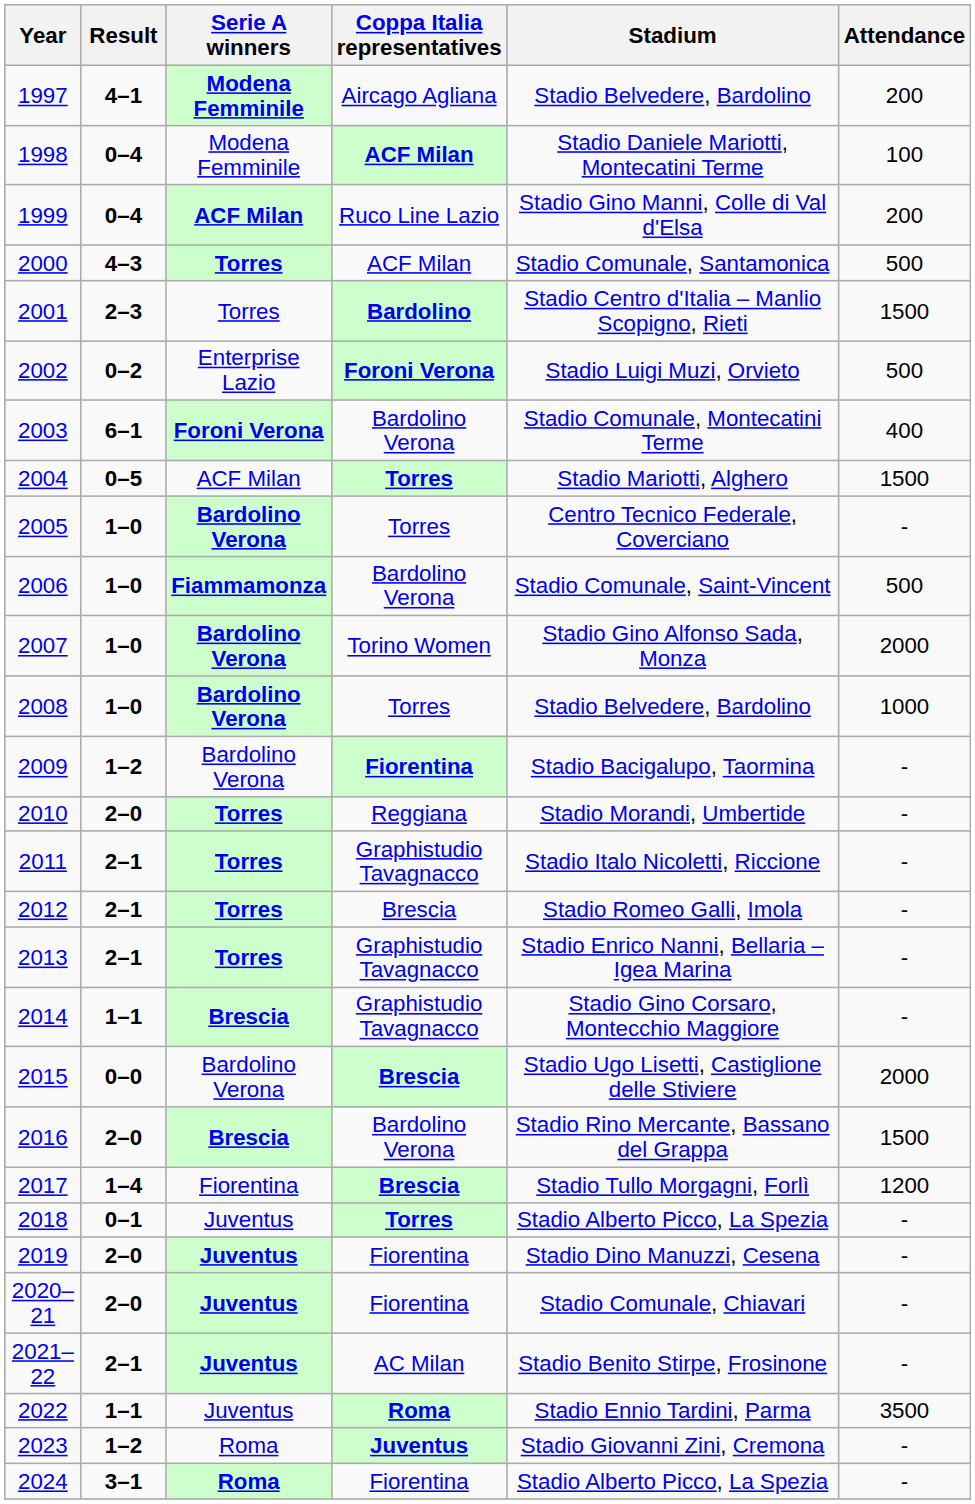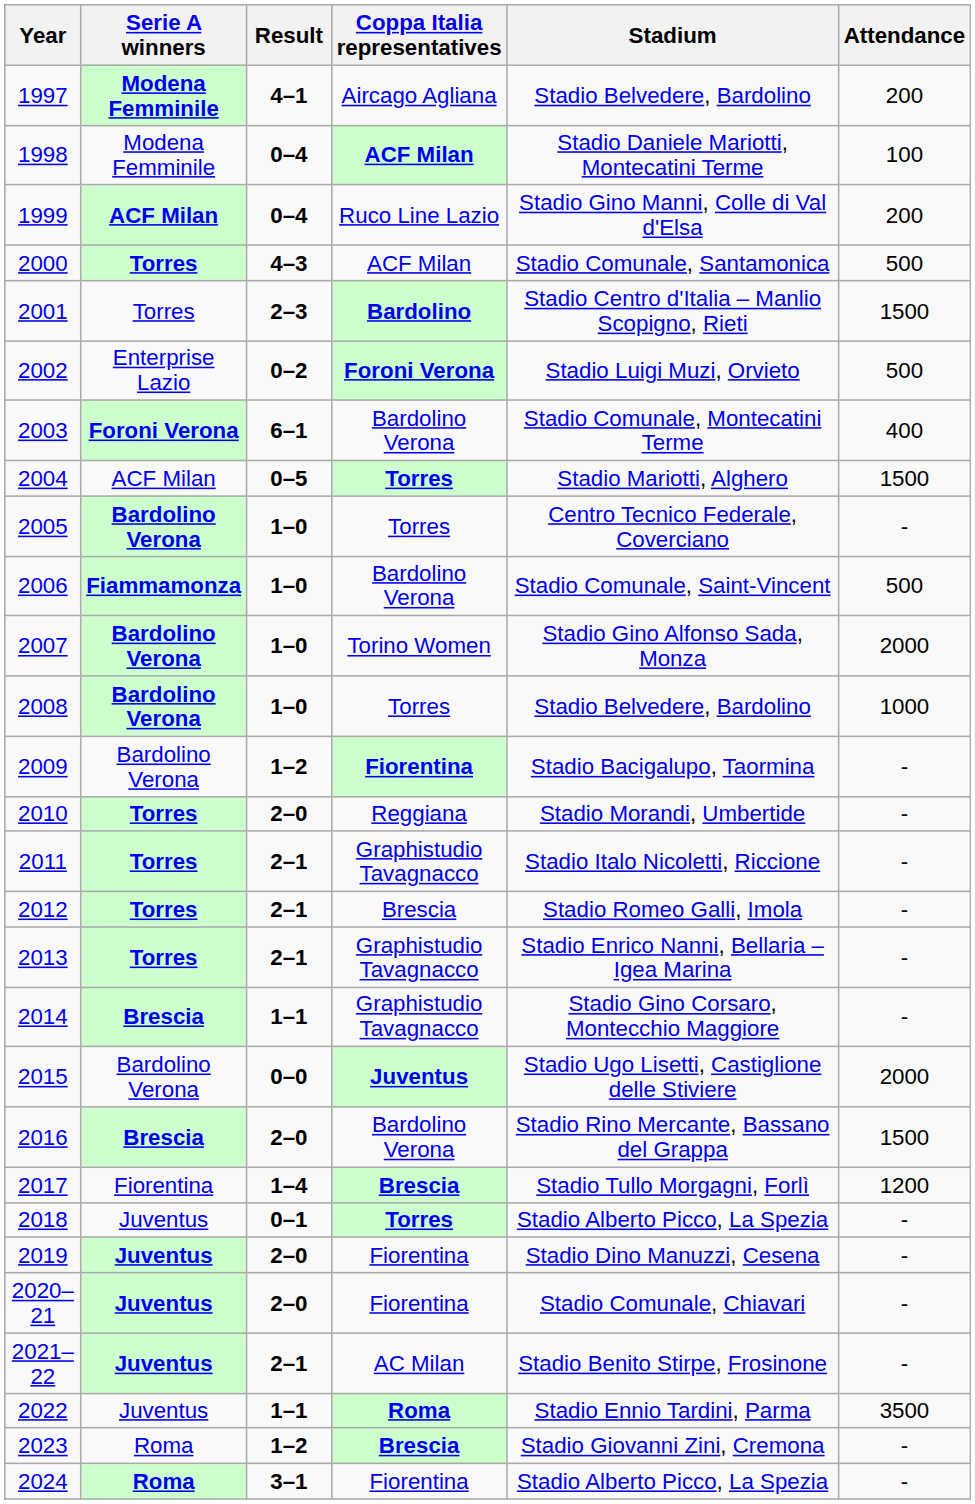 <table class="wikitable" style=font-size:90% text-align: center width=100%>
 <tr>
 <th width=8%>Year</th>
+<th width=15%><a href='#'>Serie A</a> winners</th>
 <th width=9%>Result</th>
-<th width=15%><a href='#'>Serie A</a> winners</th>
 <th width=15%><a href='#'>Coppa Italia</a> representatives</th>
 <th width=40%>Stadium</th>
 <th width=8%>Attendance</th>
 </tr>
 <tr>
 <td align=center><a href='#'>1997</a></td>
+<td style="background:#cfc;" align=center><strong><a href='#'>Modena Femminile</a></strong></td>
 <td align=center><strong>4–1</strong></td>
-<td style="background:#cfc;" align=center><strong><a href='#'>Modena Femminile</a></strong></td>
 <td align=center><a href='#'>Aircago Agliana</a></td>
 <td align=center><a href='#'>Stadio Belvedere</a>, <a href='#'>Bardolino</a></td>
 <td align=center>200</td>
 </tr>
 <tr>
 <td align=center><a href='#'>1998</a></td>
+<td align=center><a href='#'>Modena Femminile</a></td>
 <td align=center><strong>0–4</strong></td>
-<td align=center><a href='#'>Modena Femminile</a></td>
 <td style="background:#cfc;" align=center><strong><a href='#'>ACF Milan</a></strong></td>
 <td align=center><a href='#'>Stadio Daniele Mariotti</a>, <a href='#'>Montecatini Terme</a></td>
 <td align=center>100</td>
 </tr>
 <tr>
 <td align=center><a href='#'>1999</a></td>
+<td style="background:#cfc;" align=center><strong><a href='#'>ACF Milan</a></strong></td>
 <td align=center><strong>0–4</strong></td>
-<td style="background:#cfc;" align=center><strong><a href='#'>ACF Milan</a></strong></td>
 <td align=center><a href='#'>Ruco Line Lazio</a></td>
 <td align=center><a href='#'>Stadio Gino Manni</a>, <a href='#'>Colle di Val d'Elsa</a></td>
 <td align=center>200</td>
 </tr>
 <tr>
 <td align=center><a href='#'>2000</a></td>
+<td style="background:#cfc;" align=center><strong><a href='#'>Torres</a></strong></td>
 <td align=center><strong>4–3</strong></td>
-<td style="background:#cfc;" align=center><strong><a href='#'>Torres</a></strong></td>
 <td align=center><a href='#'>ACF Milan</a></td>
 <td align=center><a href='#'>Stadio Comunale</a>, <a href='#'>Santamonica</a></td>
 <td align=center>500</td>
 </tr>
 <tr>
 <td align=center><a href='#'>2001</a></td>
+<td align=center><a href='#'>Torres</a></td>
 <td align=center><strong>2–3</strong></td>
-<td align=center><a href='#'>Torres</a></td>
 <td style="background:#cfc;" align=center><strong><a href='#'>Bardolino</a></strong></td>
 <td align=center><a href='#'>Stadio Centro d'Italia – Manlio Scopigno</a>, <a href='#'>Rieti</a></td>
 <td align=center>1500</td>
 </tr>
 <tr>
 <td align=center><a href='#'>2002</a></td>
+<td align=center><a href='#'>Enterprise Lazio</a></td>
 <td align=center><strong>0–2</strong></td>
-<td align=center><a href='#'>Enterprise Lazio</a></td>
 <td style="background:#cfc;" align=center><strong><a href='#'>Foroni Verona</a></strong></td>
 <td align=center><a href='#'>Stadio Luigi Muzi</a>, <a href='#'>Orvieto</a></td>
 <td align=center>500</td>
 </tr>
 <tr>
 <td align=center><a href='#'>2003</a></td>
+<td style="background:#cfc;" align=center><strong><a href='#'>Foroni Verona</a></strong></td>
 <td align=center><strong>6–1</strong></td>
-<td style="background:#cfc;" align=center><strong><a href='#'>Foroni Verona</a></strong></td>
 <td align=center><a href='#'>Bardolino Verona</a></td>
 <td align=center><a href='#'>Stadio Comunale</a>, <a href='#'>Montecatini Terme</a></td>
 <td align=center>400</td>
 </tr>
 <tr>
 <td align=center><a href='#'>2004</a></td>
+<td align=center><a href='#'>ACF Milan</a></td>
 <td align=center><strong>0–5</strong></td>
-<td align=center><a href='#'>ACF Milan</a></td>
 <td style="background:#cfc;" align=center><strong><a href='#'>Torres</a></strong></td>
 <td align=center><a href='#'>Stadio Mariotti</a>, <a href='#'>Alghero</a></td>
 <td align=center>1500</td>
 </tr>
 <tr>
 <td align=center><a href='#'>2005</a></td>
+<td style="background:#cfc;" align=center><strong><a href='#'>Bardolino Verona</a></strong></td>
 <td align=center><strong>1–0</strong></td>
-<td style="background:#cfc;" align=center><strong><a href='#'>Bardolino Verona</a></strong></td>
 <td align=center><a href='#'>Torres</a></td>
 <td align=center><a href='#'>Centro Tecnico Federale</a>, <a href='#'>Coverciano</a></td>
 <td align=center>-</td>
 </tr>
 <tr>
 <td align=center><a href='#'>2006</a></td>
+<td style="background:#cfc;" align=center><strong><a href='#'>Fiammamonza</a></strong></td>
 <td align=center><strong>1–0</strong></td>
-<td style="background:#cfc;" align=center><strong><a href='#'>Fiammamonza</a></strong></td>
 <td align=center><a href='#'>Bardolino Verona</a></td>
 <td align=center><a href='#'>Stadio Comunale</a>, <a href='#'>Saint-Vincent</a></td>
 <td align=center>500</td>
 </tr>
 <tr>
 <td align=center><a href='#'>2007</a></td>
+<td style="background:#cfc;" align=center><strong><a href='#'>Bardolino Verona</a></strong></td>
 <td align=center><strong>1–0</strong></td>
-<td style="background:#cfc;" align=center><strong><a href='#'>Bardolino Verona</a></strong></td>
 <td align=center><a href='#'>Torino Women</a></td>
 <td align=center><a href='#'>Stadio Gino Alfonso Sada</a>, <a href='#'>Monza</a></td>
 <td align=center>2000</td>
 </tr>
 <tr>
 <td align=center><a href='#'>2008</a></td>
+<td style="background:#cfc;" align=center><strong><a href='#'>Bardolino Verona</a></strong></td>
 <td align=center><strong>1–0</strong></td>
-<td style="background:#cfc;" align=center><strong><a href='#'>Bardolino Verona</a></strong></td>
 <td align=center><a href='#'>Torres</a></td>
 <td align=center><a href='#'>Stadio Belvedere</a>, <a href='#'>Bardolino</a></td>
 <td align=center>1000</td>
 </tr>
 <tr>
 <td align=center><a href='#'>2009</a></td>
+<td align=center><a href='#'>Bardolino Verona</a></td>
 <td align=center><strong>1–2</strong></td>
-<td align=center><a href='#'>Bardolino Verona</a></td>
 <td style="background:#cfc;" align=center><strong><a href='#'>Fiorentina</a></strong></td>
 <td align=center><a href='#'>Stadio Bacigalupo</a>, <a href='#'>Taormina</a></td>
 <td align=center>-</td>
 </tr>
 <tr>
 <td align=center><a href='#'>2010</a></td>
+<td style="background:#cfc;" align=center><strong><a href='#'>Torres</a></strong></td>
 <td align=center><strong>2–0</strong></td>
-<td style="background:#cfc;" align=center><strong><a href='#'>Torres</a></strong></td>
 <td align=center><a href='#'>Reggiana</a></td>
 <td align=center><a href='#'>Stadio Morandi</a>, <a href='#'>Umbertide</a></td>
 <td align=center>-</td>
 </tr>
 <tr>
 <td align=center><a href='#'>2011</a></td>
+<td style="background:#cfc;" align=center><strong><a href='#'>Torres</a></strong></td>
 <td align=center><strong>2–1</strong></td>
-<td style="background:#cfc;" align=center><strong><a href='#'>Torres</a></strong></td>
 <td align=center><a href='#'>Graphistudio Tavagnacco</a></td>
 <td align=center><a href='#'>Stadio Italo Nicoletti</a>, <a href='#'>Riccione</a></td>
 <td align=center>-</td>
 </tr>
 <tr>
 <td align=center><a href='#'>2012</a></td>
+<td style="background:#cfc;" align=center><strong><a href='#'>Torres</a></strong></td>
 <td align=center><strong>2–1</strong></td>
-<td style="background:#cfc;" align=center><strong><a href='#'>Torres</a></strong></td>
 <td align=center><a href='#'>Brescia</a></td>
 <td align=center><a href='#'>Stadio Romeo Galli</a>, <a href='#'>Imola</a></td>
 <td align=center>-</td>
 </tr>
 <tr>
 <td align=center><a href='#'>2013</a></td>
+<td style="background:#cfc;" align=center><strong><a href='#'>Torres</a></strong></td>
 <td align=center><strong>2–1</strong></td>
-<td style="background:#cfc;" align=center><strong><a href='#'>Torres</a></strong></td>
 <td align=center><a href='#'>Graphistudio Tavagnacco</a></td>
 <td align=center><a href='#'>Stadio Enrico Nanni</a>, <a href='#'>Bellaria – Igea Marina</a></td>
 <td align=center>-</td>
 </tr>
 <tr>
 <td align=center><a href='#'>2014</a></td>
+<td style="background:#cfc;" align=center><strong><a href='#'>Brescia</a></strong></td>
 <td align=center><strong>1–1  </strong></td>
-<td style="background:#cfc;" align=center><strong><a href='#'>Brescia</a></strong></td>
 <td align=center><a href='#'>Graphistudio Tavagnacco</a></td>
 <td align=center><a href='#'>Stadio Gino Corsaro</a>, <a href='#'>Montecchio Maggiore</a></td>
 <td align=center>-</td>
 </tr>
 <tr>
 <td align=center><a href='#'>2015</a></td>
+<td align=center><a href='#'>Bardolino Verona</a></td>
 <td align=center><strong>0–0  </strong></td>
-<td align=center><a href='#'>Bardolino Verona</a></td>
-<td style="background:#cfc;" align=center><strong><a href='#'>Brescia</a></strong></td>
+<td style="background:#cfc;" align=center><strong><a href='#'>Juventus</a></strong></td>
 <td align=center><a href='#'>Stadio Ugo Lisetti</a>, <a href='#'>Castiglione delle Stiviere</a></td>
 <td align=center>2000</td>
 </tr>
 <tr>
 <td align=center><a href='#'>2016</a></td>
+<td style="background:#cfc;" align=center><strong><a href='#'>Brescia</a></strong></td>
 <td align=center><strong>2–0</strong></td>
-<td style="background:#cfc;" align=center><strong><a href='#'>Brescia</a></strong></td>
 <td align=center><a href='#'>Bardolino Verona</a></td>
 <td align=center><a href='#'>Stadio Rino Mercante</a>, <a href='#'>Bassano del Grappa</a></td>
 <td align=center>1500</td>
 </tr>
 <tr>
 <td align=center><a href='#'>2017</a></td>
+<td align=center><a href='#'>Fiorentina</a></td>
 <td align=center><strong>1–4</strong></td>
-<td align=center><a href='#'>Fiorentina</a></td>
 <td style="background:#cfc;" align=center><strong><a href='#'>Brescia</a></strong></td>
 <td align=center><a href='#'>Stadio Tullo Morgagni</a>, <a href='#'>Forlì</a></td>
 <td align=center>1200</td>
 </tr>
 <tr>
 <td align=center><a href='#'>2018</a></td>
+<td align=center><a href='#'>Juventus</a></td>
 <td align=center><strong>0–1</strong></td>
-<td align=center><a href='#'>Juventus</a></td>
 <td style="background:#cfc;" align=center><strong><a href='#'>Torres</a></strong></td>
 <td align=center><a href='#'>Stadio Alberto Picco</a>, <a href='#'>La Spezia</a></td>
 <td align=center>-</td>
 </tr>
 <tr>
 <td align=center><a href='#'>2019</a></td>
+<td style="background:#cfc;" align=center><strong><a href='#'>Juventus</a></strong></td>
 <td align=center><strong>2–0</strong></td>
-<td style="background:#cfc;" align=center><strong><a href='#'>Juventus</a></strong></td>
 <td align=center><a href='#'>Fiorentina</a></td>
 <td align=center><a href='#'>Stadio Dino Manuzzi</a>, <a href='#'>Cesena</a></td>
 <td align=center>-</td>
 </tr>
 <tr>
 <td align=center><a href='#'>2020–21</a></td>
+<td style="background:#cfc;" align=center><strong><a href='#'>Juventus</a></strong></td>
 <td align=center><strong>2–0</strong></td>
-<td style="background:#cfc;" align=center><strong><a href='#'>Juventus</a></strong></td>
 <td align=center><a href='#'>Fiorentina</a></td>
 <td align=center><a href='#'>Stadio Comunale</a>, <a href='#'>Chiavari</a></td>
 <td align=center>-</td>
 </tr>
 <tr>
 <td align=center><a href='#'>2021–22</a></td>
+<td style="background:#cfc;" align=center><strong><a href='#'>Juventus</a></strong></td>
 <td align=center><strong>2–1</strong></td>
-<td style="background:#cfc;" align=center><strong><a href='#'>Juventus</a></strong></td>
 <td align=center><a href='#'>AC Milan</a></td>
 <td align=center><a href='#'>Stadio Benito Stirpe</a>, <a href='#'>Frosinone</a></td>
 <td align=center>-</td>
 </tr>
 <tr>
 <td align=center><a href='#'>2022</a></td>
+<td align=center><a href='#'>Juventus</a></td>
 <td align=center><strong>1–1  </strong></td>
-<td align=center><a href='#'>Juventus</a></td>
 <td style="background:#cfc;" align=center><strong><a href='#'>Roma</a></strong></td>
 <td align=center><a href='#'>Stadio Ennio Tardini</a>, <a href='#'>Parma</a></td>
 <td align=center>3500</td>
 </tr>
 <tr>
 <td align=center><a href='#'>2023</a></td>
+<td align=center><a href='#'>Roma</a></td>
 <td align=center><strong>1–2</strong></td>
-<td align=center><a href='#'>Roma</a></td>
-<td style="background:#cfc;" align=center><strong><a href='#'>Juventus</a></strong></td>
+<td style="background:#cfc;" align=center><strong><a href='#'>Brescia</a></strong></td>
 <td align=center><a href='#'>Stadio Giovanni Zini</a>, <a href='#'>Cremona</a></td>
 <td align=center>-</td>
 </tr>
 <tr>
 <td align=center><a href='#'>2024</a></td>
+<td style="background:#cfc;" align=center><strong><a href='#'>Roma</a></strong></td>
 <td align=center><strong>3–1</strong></td>
-<td style="background:#cfc;" align=center><strong><a href='#'>Roma</a></strong></td>
 <td align=center><a href='#'>Fiorentina</a></td>
 <td align=center><a href='#'>Stadio Alberto Picco</a>, <a href='#'>La Spezia</a></td>
 <td align=center>-</td>
 </tr>
 </table>
